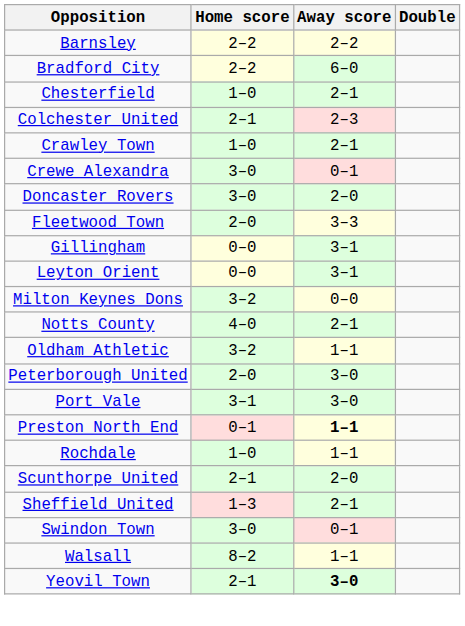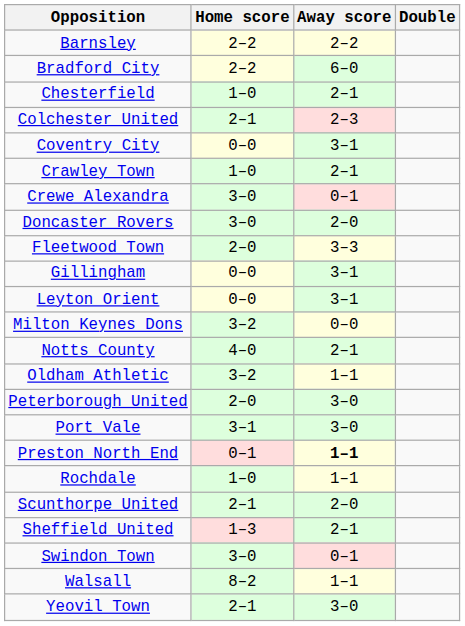 <table class="wikitable" style="text-align: center;">
 <tr>
 <th>Opposition</th>
 <th>Home score</th>
 <th>Away score</th>
 <th>Double</th>
 </tr>
 <tr>
 <td><a href='#'>Barnsley</a></td>
 <td style="background:#ffd;">2–2</td>
 <td style="background:#ffd;">2–2</td>
 <td></td>
 </tr>
 <tr>
 <td><a href='#'>Bradford City</a></td>
 <td style="background:#ffd;">2–2</td>
 <td style="background:#dfd;">6–0</td>
 <td></td>
 </tr>
 <tr>
 <td><a href='#'>Chesterfield</a></td>
 <td style="background:#dfd;">1–0</td>
 <td style="background:#dfd;">2–1</td>
 <td></td>
 </tr>
 <tr>
 <td><a href='#'>Colchester United</a></td>
 <td style="background:#dfd;">2–1</td>
 <td style="background:#fdd;">2–3</td>
+<td></td>
+</tr>
+<tr>
+<td><a href='#'>Coventry City</a></td>
+<td style="background:#ffd;">0–0</td>
+<td style="background:#dfd;">3–1</td>
 <td></td>
 </tr>
 <tr>
 <td><a href='#'>Crawley Town</a></td>
 <td style="background:#dfd;">1–0</td>
 <td style="background:#dfd;">2–1</td>
 <td></td>
 </tr>
 <tr>
 <td><a href='#'>Crewe Alexandra</a></td>
 <td style="background:#dfd;">3–0</td>
 <td style="background:#fdd;">0–1</td>
 <td></td>
 </tr>
 <tr>
 <td><a href='#'>Doncaster Rovers</a></td>
 <td style="background:#dfd;">3–0</td>
 <td style="background:#dfd;">2–0</td>
 <td></td>
 </tr>
 <tr>
 <td><a href='#'>Fleetwood Town</a></td>
 <td style="background:#dfd;">2–0</td>
 <td style="background:#ffd;">3–3</td>
 <td></td>
 </tr>
 <tr>
 <td><a href='#'>Gillingham</a></td>
 <td style="background:#ffd;">0–0</td>
 <td style="background:#dfd;">3–1</td>
 <td></td>
 </tr>
 <tr>
 <td><a href='#'>Leyton Orient</a></td>
 <td style="background:#ffd;">0–0</td>
 <td style="background:#dfd;">3–1</td>
 <td></td>
 </tr>
 <tr>
 <td><a href='#'>Milton Keynes Dons</a></td>
 <td style="background:#dfd;">3–2</td>
 <td style="background:#ffd;">0–0</td>
 <td></td>
 </tr>
 <tr>
 <td><a href='#'>Notts County</a></td>
 <td style="background:#dfd;">4–0</td>
 <td style="background:#dfd;">2–1</td>
 <td></td>
 </tr>
 <tr>
 <td><a href='#'>Oldham Athletic</a></td>
 <td style="background:#dfd;">3–2</td>
 <td style="background:#ffd;">1–1</td>
 <td></td>
 </tr>
 <tr>
 <td><a href='#'>Peterborough United</a></td>
 <td style="background:#dfd;">2–0</td>
 <td style="background:#dfd;">3–0</td>
 <td></td>
 </tr>
 <tr>
 <td><a href='#'>Port Vale</a></td>
 <td style="background:#dfd;">3–1</td>
 <td style="background:#dfd;">3–0</td>
 <td></td>
 </tr>
 <tr>
 <td><a href='#'>Preston North End</a></td>
 <td style="background:#fdd;">0–1</td>
 <td style="background:#ffd;"><strong>1–1</strong></td>
 <td></td>
 </tr>
 <tr>
 <td><a href='#'>Rochdale</a></td>
 <td style="background:#dfd;">1–0</td>
 <td style="background:#ffd;">1–1</td>
 <td></td>
 </tr>
 <tr>
 <td><a href='#'>Scunthorpe United</a></td>
 <td style="background:#dfd;">2–1</td>
 <td style="background:#dfd;">2–0</td>
 <td></td>
 </tr>
 <tr>
 <td><a href='#'>Sheffield United</a></td>
 <td style="background:#fdd;">1–3</td>
 <td style="background:#dfd;">2–1</td>
 <td></td>
 </tr>
 <tr>
 <td><a href='#'>Swindon Town</a></td>
 <td style="background:#dfd;">3–0</td>
 <td style="background:#fdd;">0–1</td>
 <td></td>
 </tr>
 <tr>
 <td><a href='#'>Walsall</a></td>
 <td style="background:#dfd;">8–2</td>
 <td style="background:#ffd;">1–1</td>
 <td></td>
 </tr>
 <tr>
 <td><a href='#'>Yeovil Town</a></td>
 <td style="background:#dfd;">2–1</td>
-<td style="background:#dfd;"><strong>3–0</strong></td>
+<td style="background:#dfd;">3–0</td>
 <td></td>
 </tr>
 </table>
